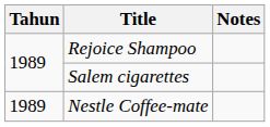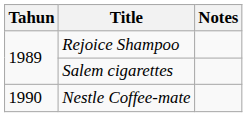 <table class="wikitable">
 <tr>
 <th>Tahun</th>
 <th>Title</th>
 <th>Notes</th>
 </tr>
 <tr>
 <td rowspan="2">1989</td>
 <td><em>Rejoice Shampoo</em></td>
 <td></td>
 </tr>
 <tr>
 <td><em>Salem cigarettes</em></td>
 <td></td>
 </tr>
 <tr>
-<td>1989</td>
+<td>1990</td>
 <td><em>Nestle Coffee-mate</em></td>
 <td></td>
 </tr>
 </table>
